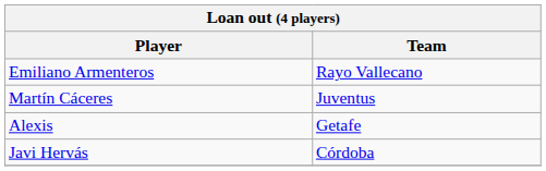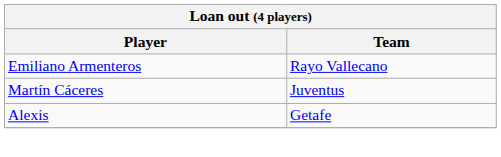 <table class="wikitable collapsible collapsed">
 <tr>
 <th colspan="2" width="500"> <strong>Loan out</strong> <small>(4 players)</small></th>
 </tr>
 <tr>
 <th>Player</th>
 <th>Team</th>
 </tr>
 <tr>
 <td> <a href='#'>Emiliano Armenteros</a></td>
 <td> <a href='#'>Rayo Vallecano</a></td>
 </tr>
 <tr>
 <td> <a href='#'>Martín Cáceres</a></td>
 <td> <a href='#'>Juventus</a></td>
 </tr>
 <tr>
 <td> <a href='#'>Alexis</a></td>
 <td> <a href='#'>Getafe</a></td>
 </tr>
 <tr>
-<td> <a href='#'>Javi Hervás</a></td>
-<td> <a href='#'>Córdoba</a></td>
-</tr>
-<tr>
 </tr>
 </table>
